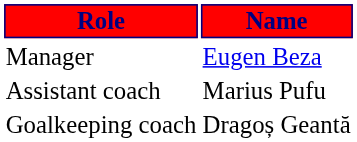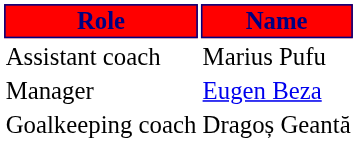 <table class="toccolours">
 <tr>
 <th style="background:#FF0000;color:#000080;border:1px solid #000080;">Role</th>
 <th style="background:#FF0000;color:#000080;border:1px solid #000080;">Name</th>
 </tr>
 <tr>
+<td>Assistant coach</td>
+<td> Marius Pufu</td>
+</tr>
+<tr>
 <td>Manager</td>
 <td> <a href='#'>Eugen Beza</a></td>
-</tr>
-<tr>
-<td>Assistant coach</td>
-<td> Marius Pufu</td>
 </tr>
 <tr>
 <td>Goalkeeping coach</td>
 <td> Dragoș Geantă</td>
 </tr>
 </table>
